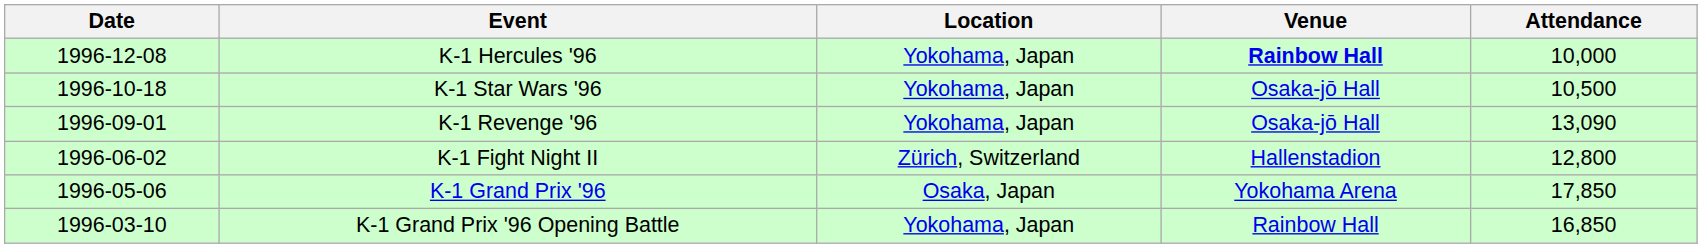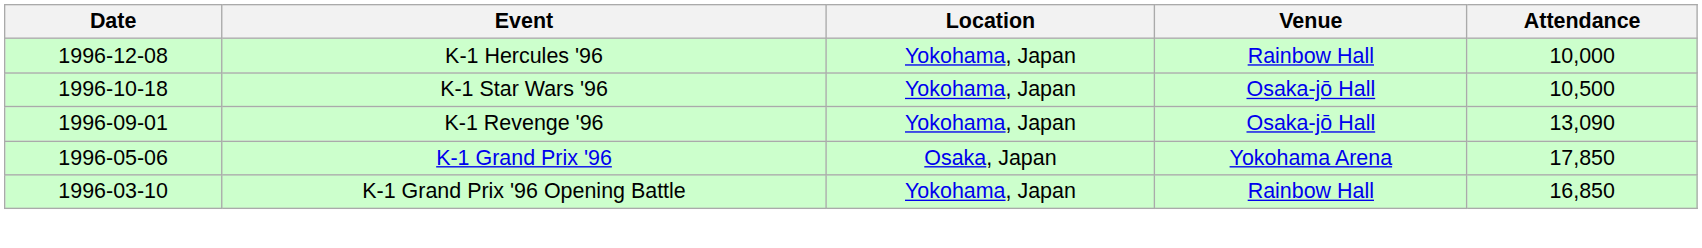 <table class="wikitable" style="width:100%; text-align:center">
 <tr>
 <th>Date</th>
 <th>Event</th>
 <th>Location</th>
 <th>Venue</th>
 <th>Attendance</th>
 </tr>
 <tr style="background:#CCFFCC">
 <td>1996-12-08</td>
 <td>K-1 Hercules '96</td>
 <td> <a href='#'>Yokohama</a>, Japan</td>
-<td><strong><a href='#'>Rainbow Hall</a></strong></td>
+<td><a href='#'>Rainbow Hall</a></td>
 <td>10,000</td>
 </tr>
 <tr style="background:#CCFFCC">
 <td>1996-10-18</td>
 <td>K-1 Star Wars '96</td>
 <td> <a href='#'>Yokohama</a>, Japan</td>
 <td><a href='#'>Osaka-jō Hall</a></td>
 <td>10,500</td>
 </tr>
 <tr style="background:#CCFFCC">
 <td>1996-09-01</td>
 <td>K-1 Revenge '96</td>
 <td> <a href='#'>Yokohama</a>, Japan</td>
 <td><a href='#'>Osaka-jō Hall</a></td>
 <td>13,090</td>
 </tr>
 <tr style="background:#CCFFCC">
-<td>1996-06-02</td>
-<td>K-1 Fight Night II</td>
-<td> <a href='#'>Zürich</a>, Switzerland</td>
-<td><a href='#'>Hallenstadion</a></td>
-<td>12,800</td>
-</tr>
-<tr style="background:#CCFFCC">
 <td>1996-05-06</td>
 <td><a href='#'>K-1 Grand Prix '96</a></td>
 <td> <a href='#'>Osaka</a>, Japan</td>
 <td><a href='#'>Yokohama Arena</a></td>
 <td>17,850</td>
 </tr>
 <tr style="background:#CCFFCC">
 <td>1996-03-10</td>
 <td>K-1 Grand Prix '96 Opening Battle</td>
 <td> <a href='#'>Yokohama</a>, Japan</td>
 <td><a href='#'>Rainbow Hall</a></td>
 <td>16,850</td>
 </tr>
 </table>
